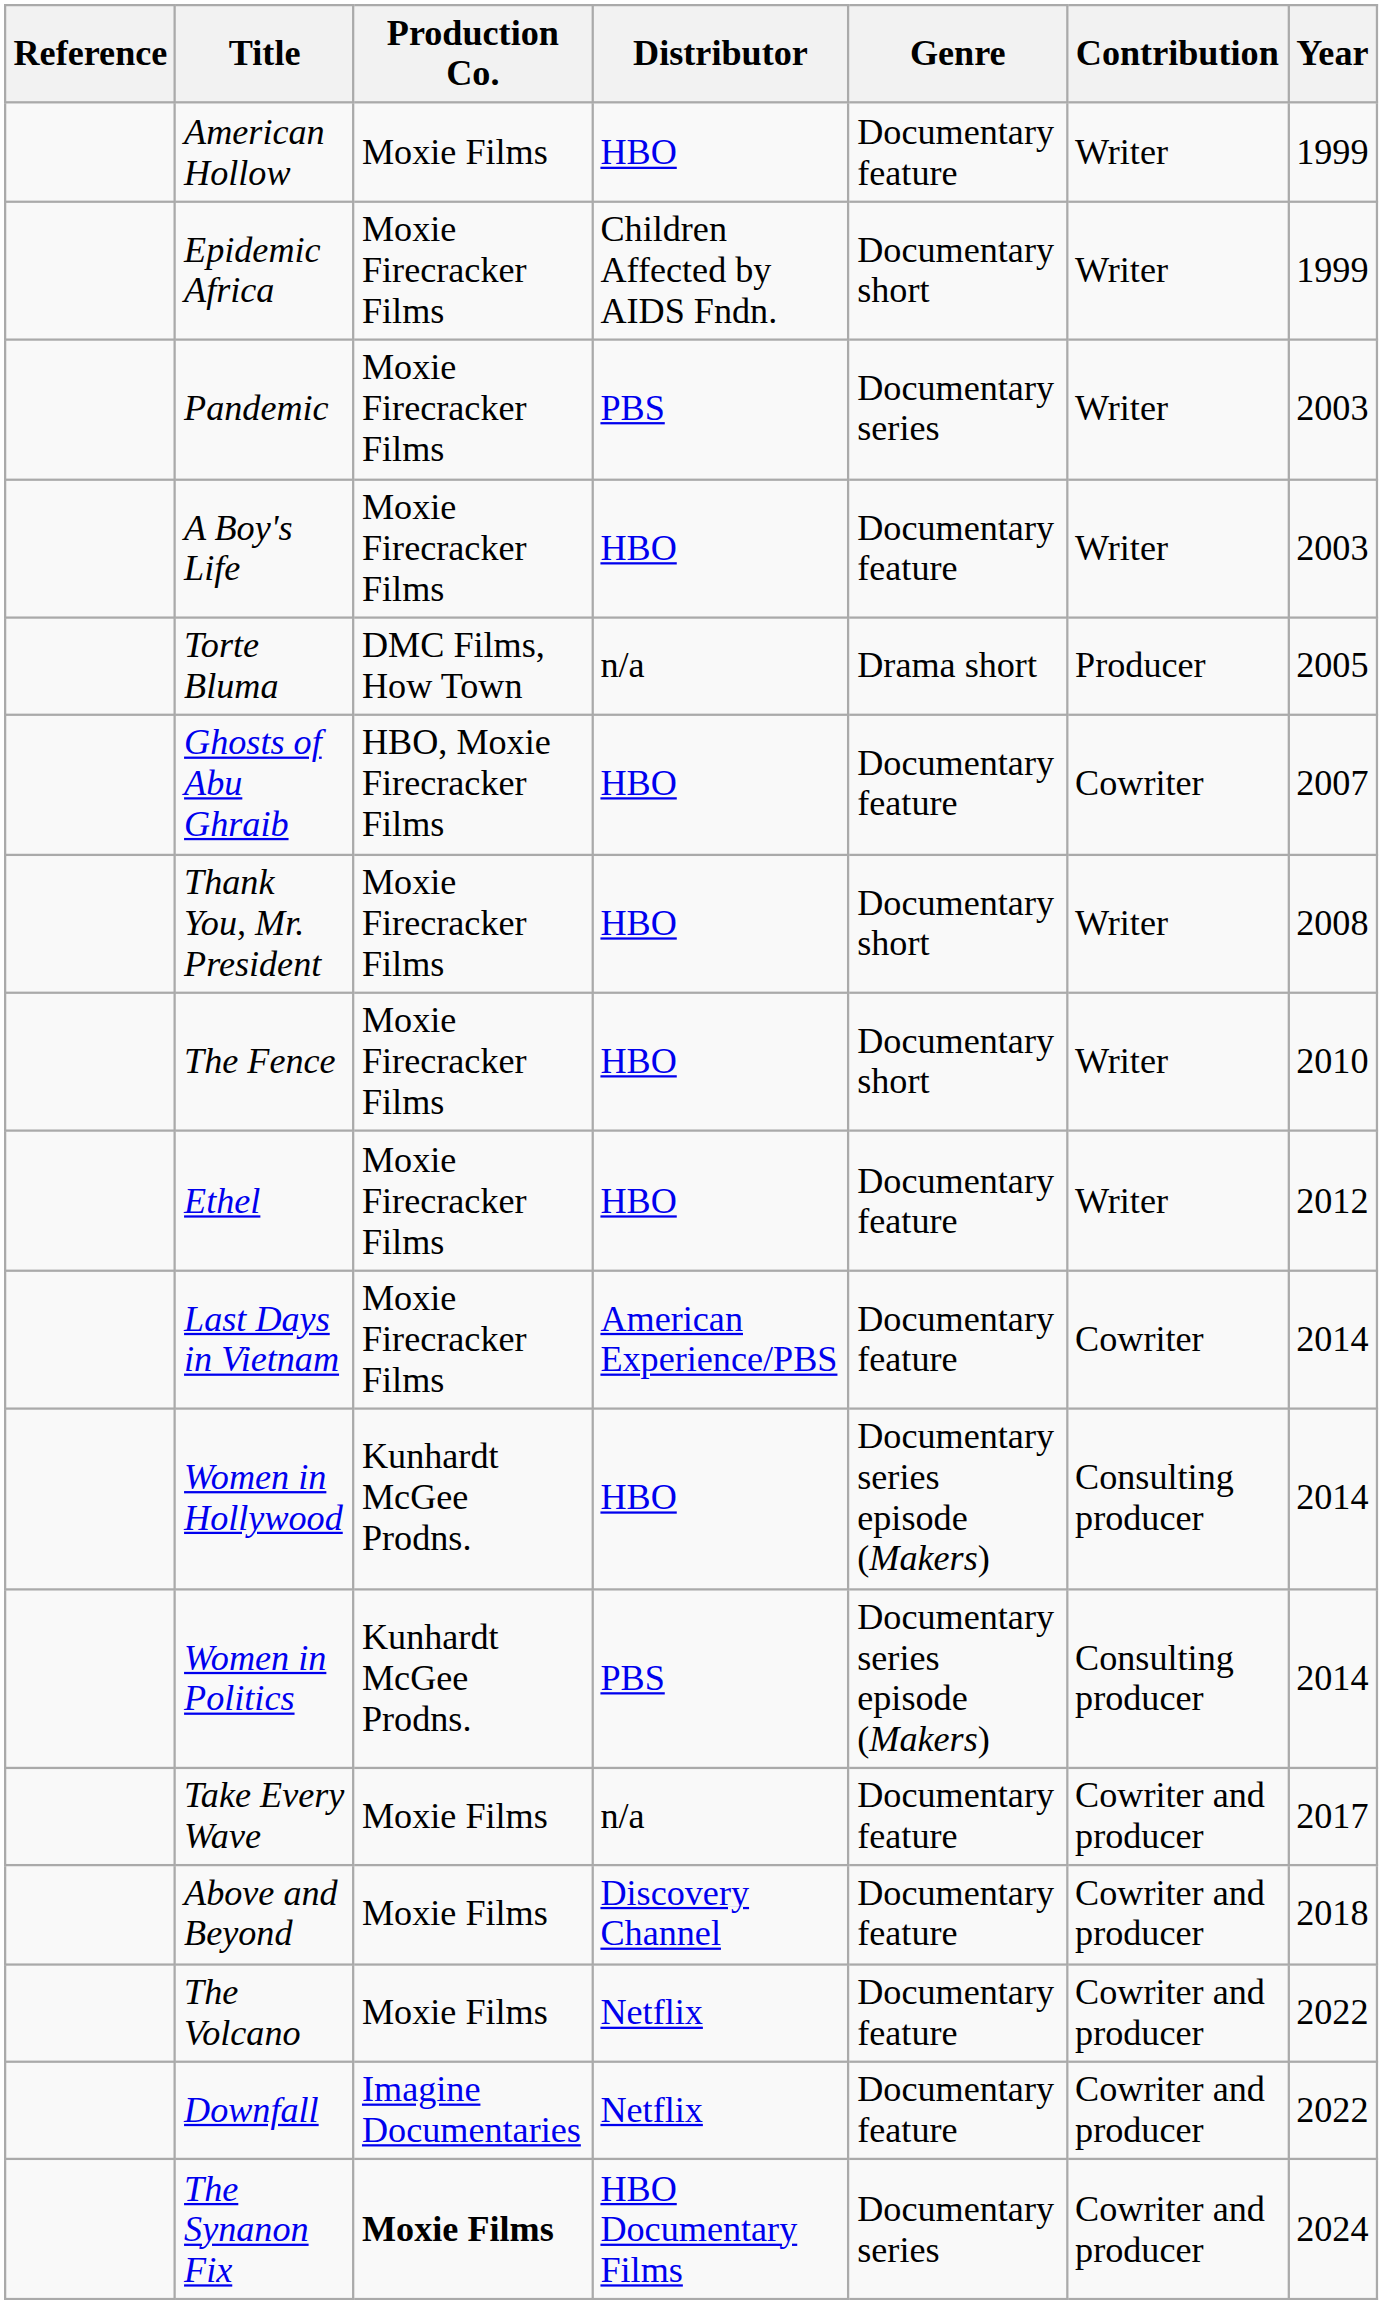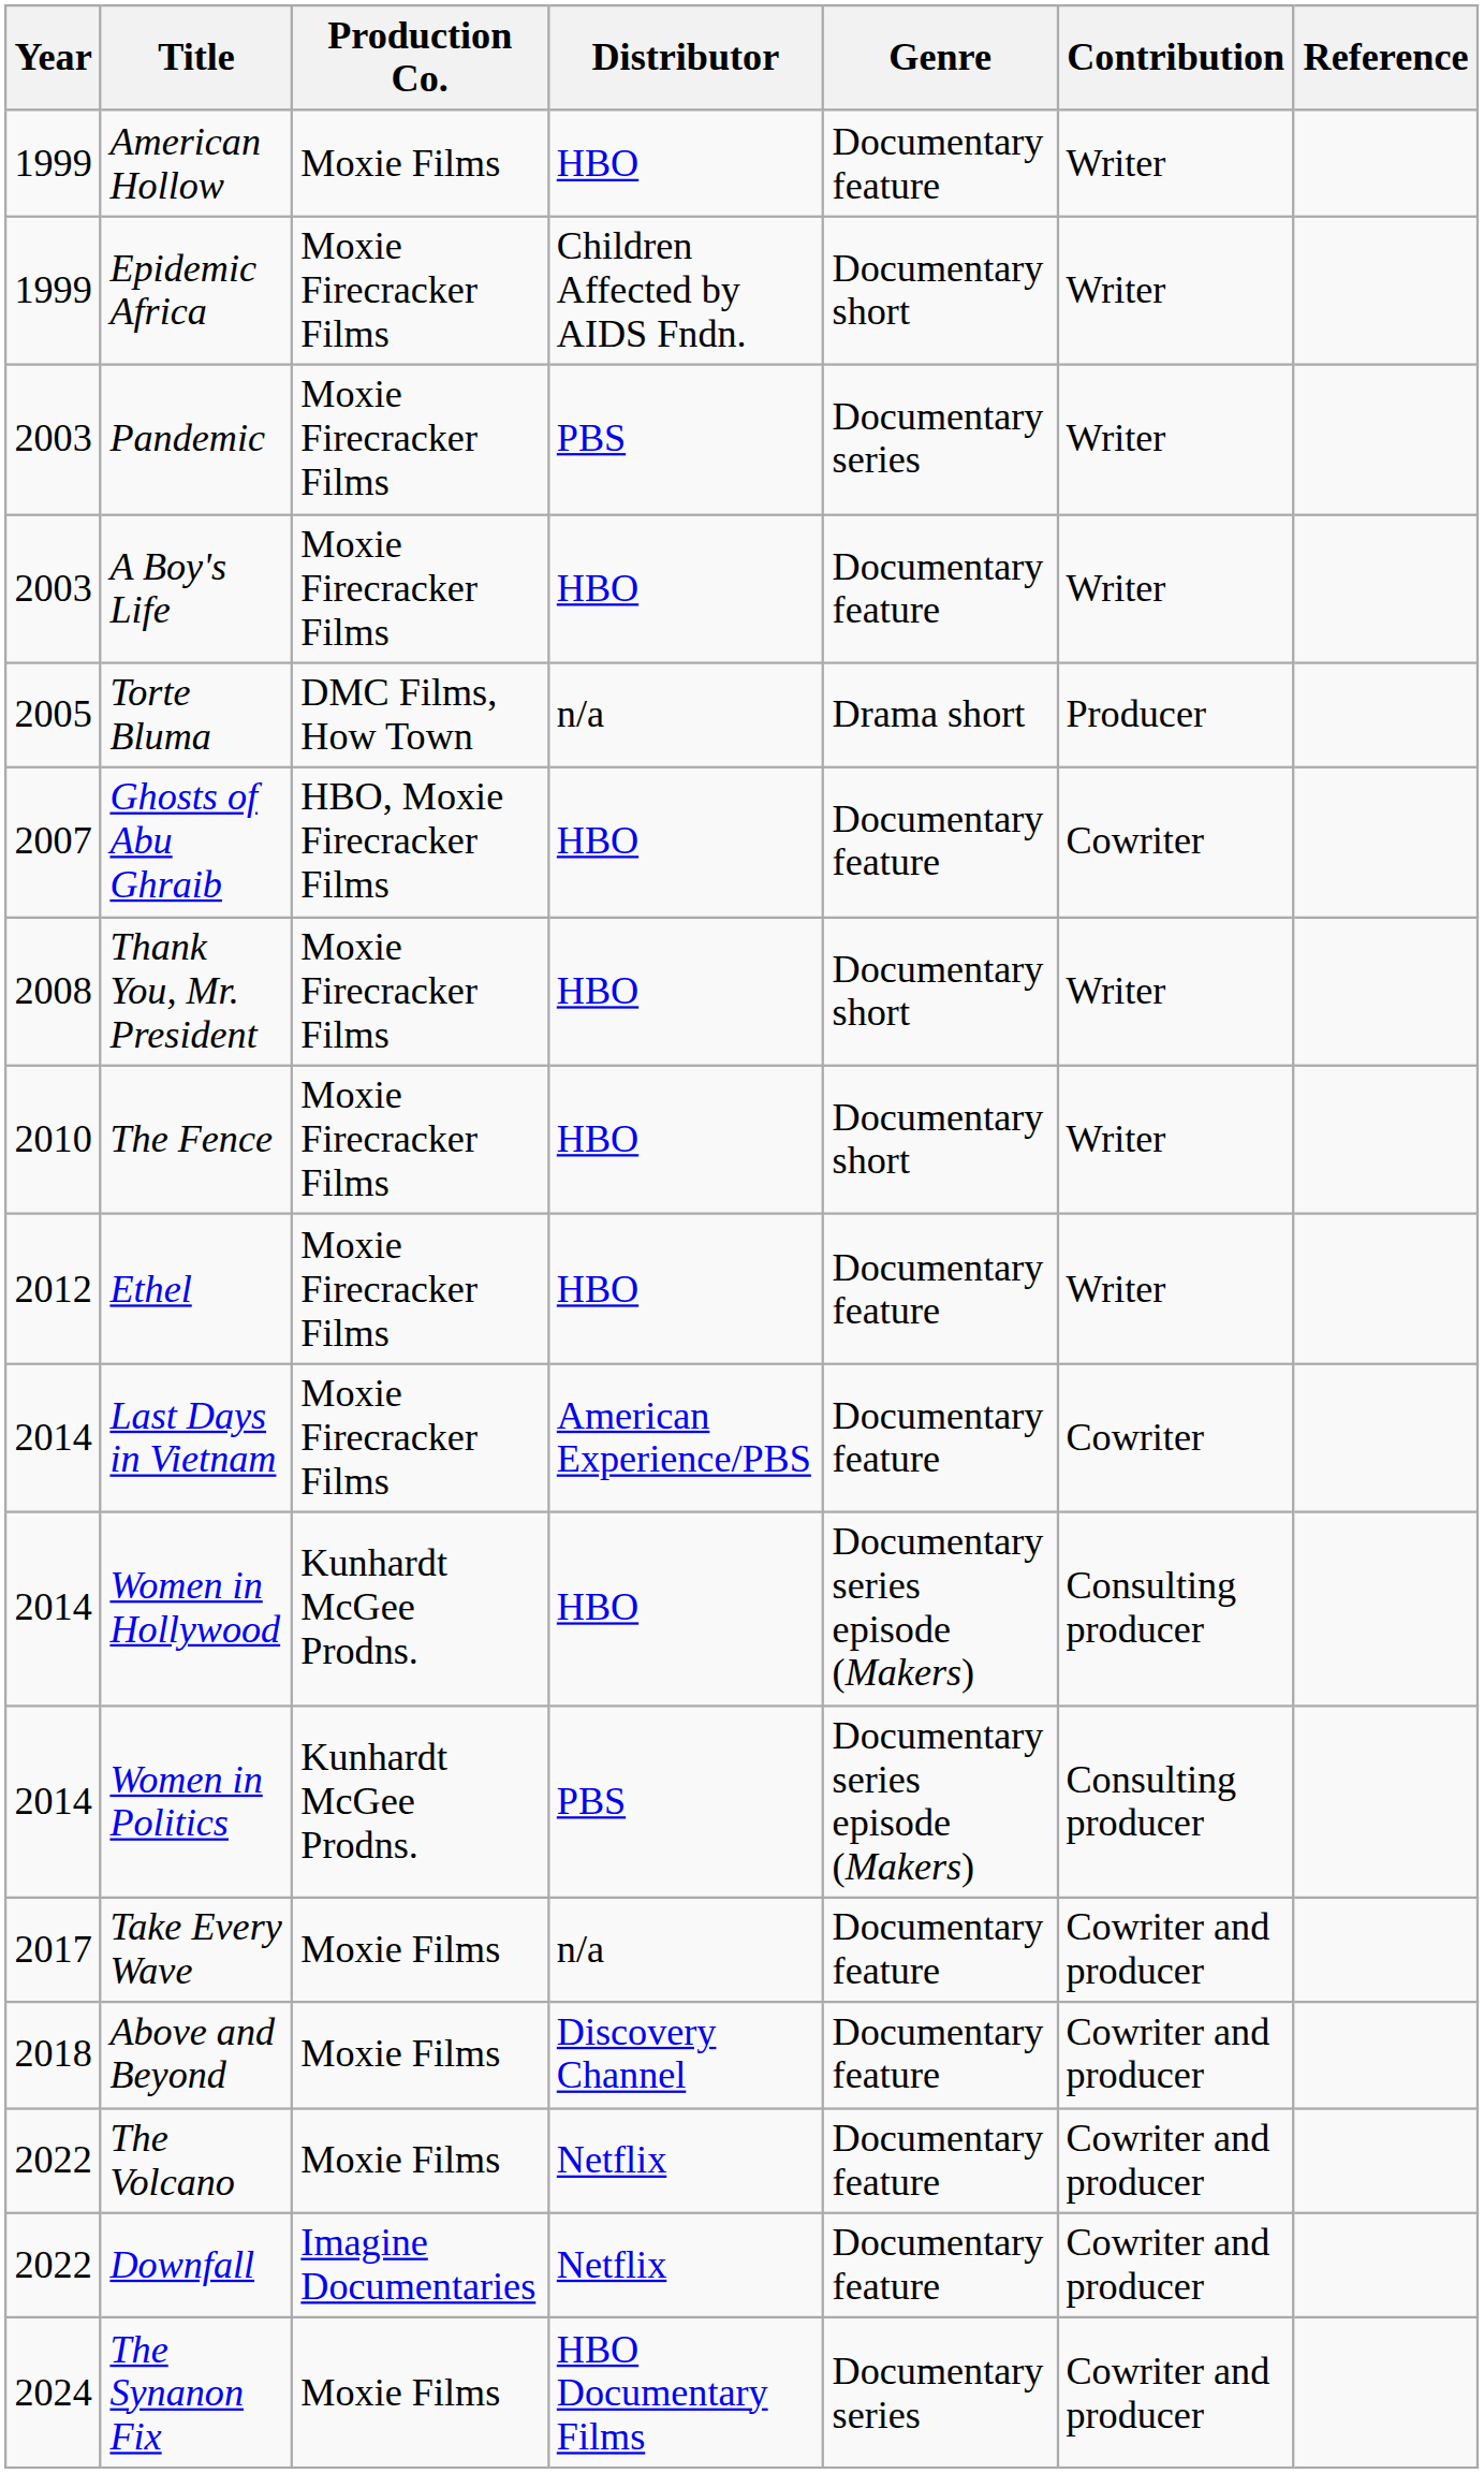 <table class="wikitable">
 <tr>
-<th>Reference</th>
+<th>Year</th>
 <th>Title</th>
 <th>Production Co.</th>
 <th>Distributor</th>
 <th>Genre</th>
 <th>Contribution</th>
-<th>Year</th>
+<th>Reference</th>
 </tr>
 <tr>
-<td></td>
+<td>1999</td>
 <td><em>American Hollow</em></td>
 <td>Moxie Films</td>
 <td><a href='#'>HBO</a></td>
 <td>Documentary feature</td>
 <td>Writer</td>
-<td>1999</td>
+<td></td>
 </tr>
 <tr>
-<td></td>
+<td>1999</td>
 <td><em>Epidemic Africa</em></td>
 <td>Moxie Firecracker Films</td>
 <td>Children Affected by AIDS Fndn.</td>
 <td>Documentary short</td>
 <td>Writer</td>
-<td>1999</td>
+<td></td>
 </tr>
 <tr>
-<td></td>
+<td>2003</td>
 <td><em>Pandemic</em></td>
 <td>Moxie Firecracker Films</td>
 <td><a href='#'>PBS</a></td>
 <td>Documentary series</td>
 <td>Writer</td>
-<td>2003</td>
+<td></td>
 </tr>
 <tr>
-<td></td>
+<td>2003</td>
 <td><em>A Boy's Life</em></td>
 <td>Moxie Firecracker Films</td>
 <td><a href='#'>HBO</a></td>
 <td>Documentary feature</td>
 <td>Writer</td>
-<td>2003</td>
+<td></td>
 </tr>
 <tr>
-<td></td>
+<td>2005</td>
 <td><em>Torte Bluma</em></td>
 <td>DMC Films, How Town</td>
 <td>n/a</td>
 <td>Drama short</td>
 <td>Producer</td>
-<td>2005</td>
+<td></td>
 </tr>
 <tr>
-<td></td>
+<td>2007</td>
 <td><em><a href='#'>Ghosts of Abu Ghraib</a></em></td>
 <td>HBO, Moxie Firecracker Films</td>
 <td><a href='#'>HBO</a></td>
 <td>Documentary feature</td>
 <td>Cowriter</td>
-<td>2007</td>
+<td></td>
 </tr>
 <tr>
-<td></td>
+<td>2008</td>
 <td><em>Thank You, Mr. President</em></td>
 <td>Moxie Firecracker Films</td>
 <td><a href='#'>HBO</a></td>
 <td>Documentary short</td>
 <td>Writer</td>
-<td>2008</td>
+<td></td>
 </tr>
 <tr>
-<td></td>
+<td>2010</td>
 <td><em>The Fence</em></td>
 <td>Moxie Firecracker Films</td>
 <td><a href='#'>HBO</a></td>
 <td>Documentary short</td>
 <td>Writer</td>
-<td>2010</td>
+<td></td>
 </tr>
 <tr>
-<td></td>
+<td>2012</td>
 <td><em><a href='#'>Ethel</a></em></td>
 <td>Moxie Firecracker Films</td>
 <td><a href='#'>HBO</a></td>
 <td>Documentary feature</td>
 <td>Writer</td>
-<td>2012</td>
+<td></td>
 </tr>
 <tr>
-<td></td>
+<td>2014</td>
 <td><em><a href='#'>Last Days in Vietnam</a></em></td>
 <td>Moxie Firecracker Films</td>
 <td><a href='#'>American Experience/PBS</a></td>
 <td>Documentary feature</td>
 <td>Cowriter</td>
-<td>2014</td>
+<td></td>
 </tr>
 <tr>
-<td></td>
+<td>2014</td>
 <td><em><a href='#'>Women in Hollywood</a></em></td>
 <td>Kunhardt McGee Prodns.</td>
 <td><a href='#'>HBO</a></td>
 <td>Documentary series episode (<em>Makers</em>)</td>
 <td>Consulting producer</td>
-<td>2014</td>
+<td></td>
 </tr>
 <tr>
-<td></td>
+<td>2014</td>
 <td><em><a href='#'>Women in Politics</a></em></td>
 <td>Kunhardt McGee Prodns.</td>
 <td><a href='#'>PBS</a></td>
 <td>Documentary series episode (<em>Makers</em>)</td>
 <td>Consulting producer</td>
-<td>2014</td>
+<td></td>
 </tr>
 <tr>
-<td></td>
+<td>2017</td>
 <td><em>Take Every Wave</em></td>
 <td>Moxie Films</td>
 <td>n/a</td>
 <td>Documentary feature</td>
 <td>Cowriter and producer</td>
-<td>2017</td>
+<td></td>
 </tr>
 <tr>
-<td></td>
+<td>2018</td>
 <td><em>Above and Beyond</em></td>
 <td>Moxie Films</td>
 <td><a href='#'>Discovery Channel</a></td>
 <td>Documentary feature</td>
 <td>Cowriter and producer</td>
-<td>2018</td>
+<td></td>
 </tr>
 <tr>
-<td></td>
+<td>2022</td>
 <td><em>The Volcano</em></td>
 <td>Moxie Films</td>
 <td><a href='#'>Netflix</a></td>
 <td>Documentary feature</td>
 <td>Cowriter and producer</td>
-<td>2022</td>
+<td></td>
 </tr>
 <tr>
-<td></td>
+<td>2022</td>
 <td><em><a href='#'>Downfall</a></em></td>
 <td><a href='#'>Imagine Documentaries</a></td>
 <td><a href='#'>Netflix</a></td>
 <td>Documentary feature</td>
 <td>Cowriter and producer</td>
-<td>2022</td>
+<td></td>
 </tr>
 <tr>
-<td></td>
+<td>2024</td>
 <td><em><a href='#'>The Synanon Fix</a></em></td>
-<td><strong>Moxie Films</strong></td>
+<td>Moxie Films</td>
 <td><a href='#'>HBO Documentary Films</a></td>
 <td>Documentary series</td>
 <td>Cowriter and producer</td>
-<td>2024</td>
+<td></td>
 </tr>
 </table>
